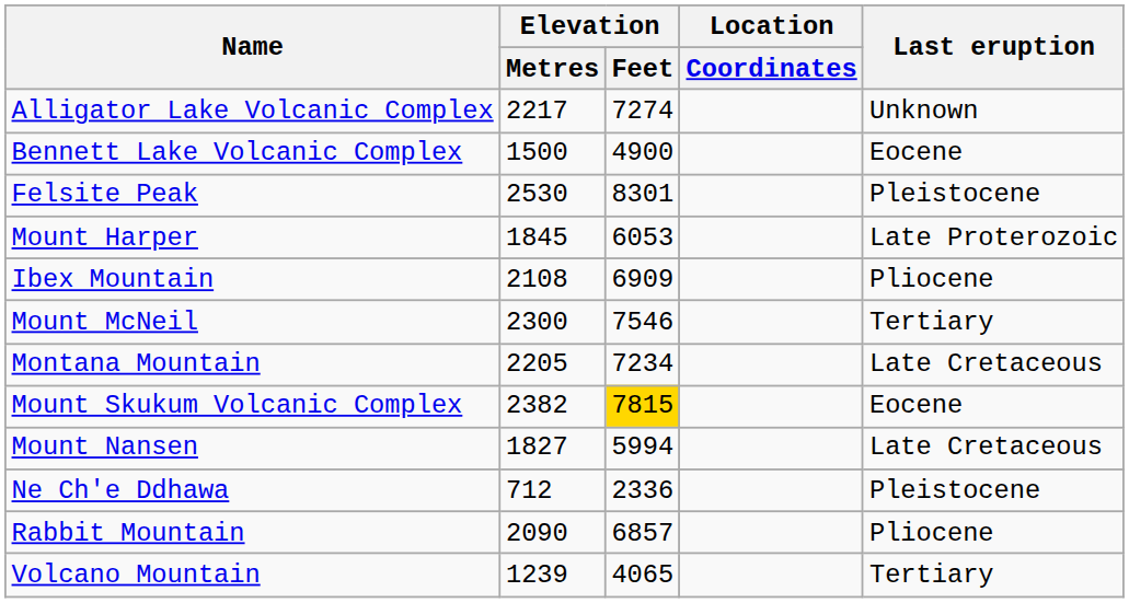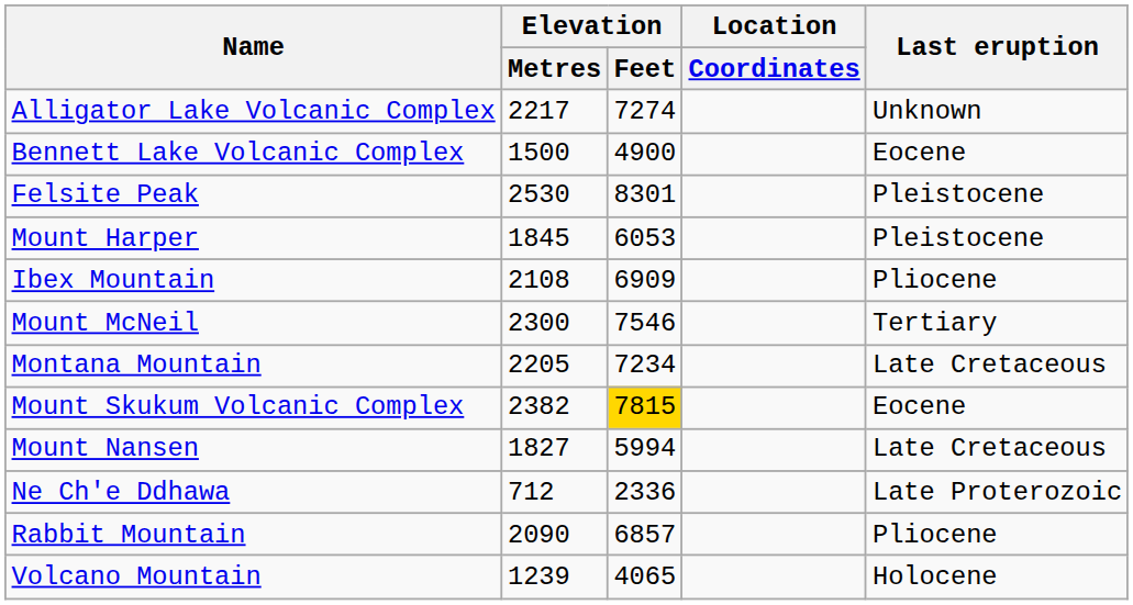 <table class="wikitable sortable">
 <tr>
 <th rowspan="2">Name</th>
 <th colspan="2">Elevation</th>
 <th>Location</th>
 <th rowspan="2">Last eruption</th>
 </tr>
 <tr>
 <th>Metres</th>
 <th>Feet</th>
 <th><a href='#'>Coordinates</a></th>
 </tr>
 <tr>
 <td><a href='#'>Alligator Lake Volcanic Complex</a></td>
 <td>2217</td>
 <td>7274</td>
 <td></td>
 <td>Unknown</td>
 </tr>
 <tr>
 <td><a href='#'>Bennett Lake Volcanic Complex</a></td>
 <td>1500</td>
 <td>4900</td>
 <td></td>
 <td>Eocene</td>
 </tr>
 <tr>
 <td><a href='#'>Felsite Peak</a></td>
 <td>2530</td>
 <td>8301</td>
 <td></td>
 <td>Pleistocene</td>
 </tr>
 <tr>
 <td><a href='#'>Mount Harper</a></td>
 <td>1845</td>
 <td>6053</td>
 <td></td>
-<td>Late Proterozoic</td>
+<td>Pleistocene</td>
 </tr>
 <tr>
 <td><a href='#'>Ibex Mountain</a></td>
 <td>2108</td>
 <td>6909</td>
 <td></td>
 <td>Pliocene</td>
 </tr>
 <tr>
 <td><a href='#'>Mount McNeil</a></td>
 <td>2300</td>
 <td>7546</td>
 <td></td>
 <td>Tertiary</td>
 </tr>
 <tr>
 <td><a href='#'>Montana Mountain</a></td>
 <td>2205</td>
 <td>7234</td>
 <td></td>
 <td>Late Cretaceous</td>
 </tr>
 <tr>
 <td><a href='#'>Mount Skukum Volcanic Complex</a></td>
 <td>2382</td>
 <td style="background: gold;">7815</td>
 <td></td>
 <td>Eocene</td>
 </tr>
 <tr>
 <td><a href='#'>Mount Nansen</a></td>
 <td>1827</td>
 <td>5994</td>
 <td></td>
 <td>Late Cretaceous</td>
 </tr>
 <tr>
 <td><a href='#'>Ne Ch'e Ddhawa</a></td>
 <td>712</td>
 <td>2336</td>
 <td></td>
-<td>Pleistocene</td>
+<td>Late Proterozoic</td>
 </tr>
 <tr>
 <td><a href='#'>Rabbit Mountain</a></td>
 <td>2090</td>
 <td>6857</td>
 <td></td>
 <td>Pliocene</td>
 </tr>
 <tr>
 <td><a href='#'>Volcano Mountain</a></td>
 <td>1239</td>
 <td>4065</td>
 <td></td>
-<td>Tertiary</td>
+<td>Holocene</td>
 </tr>
 </table>
